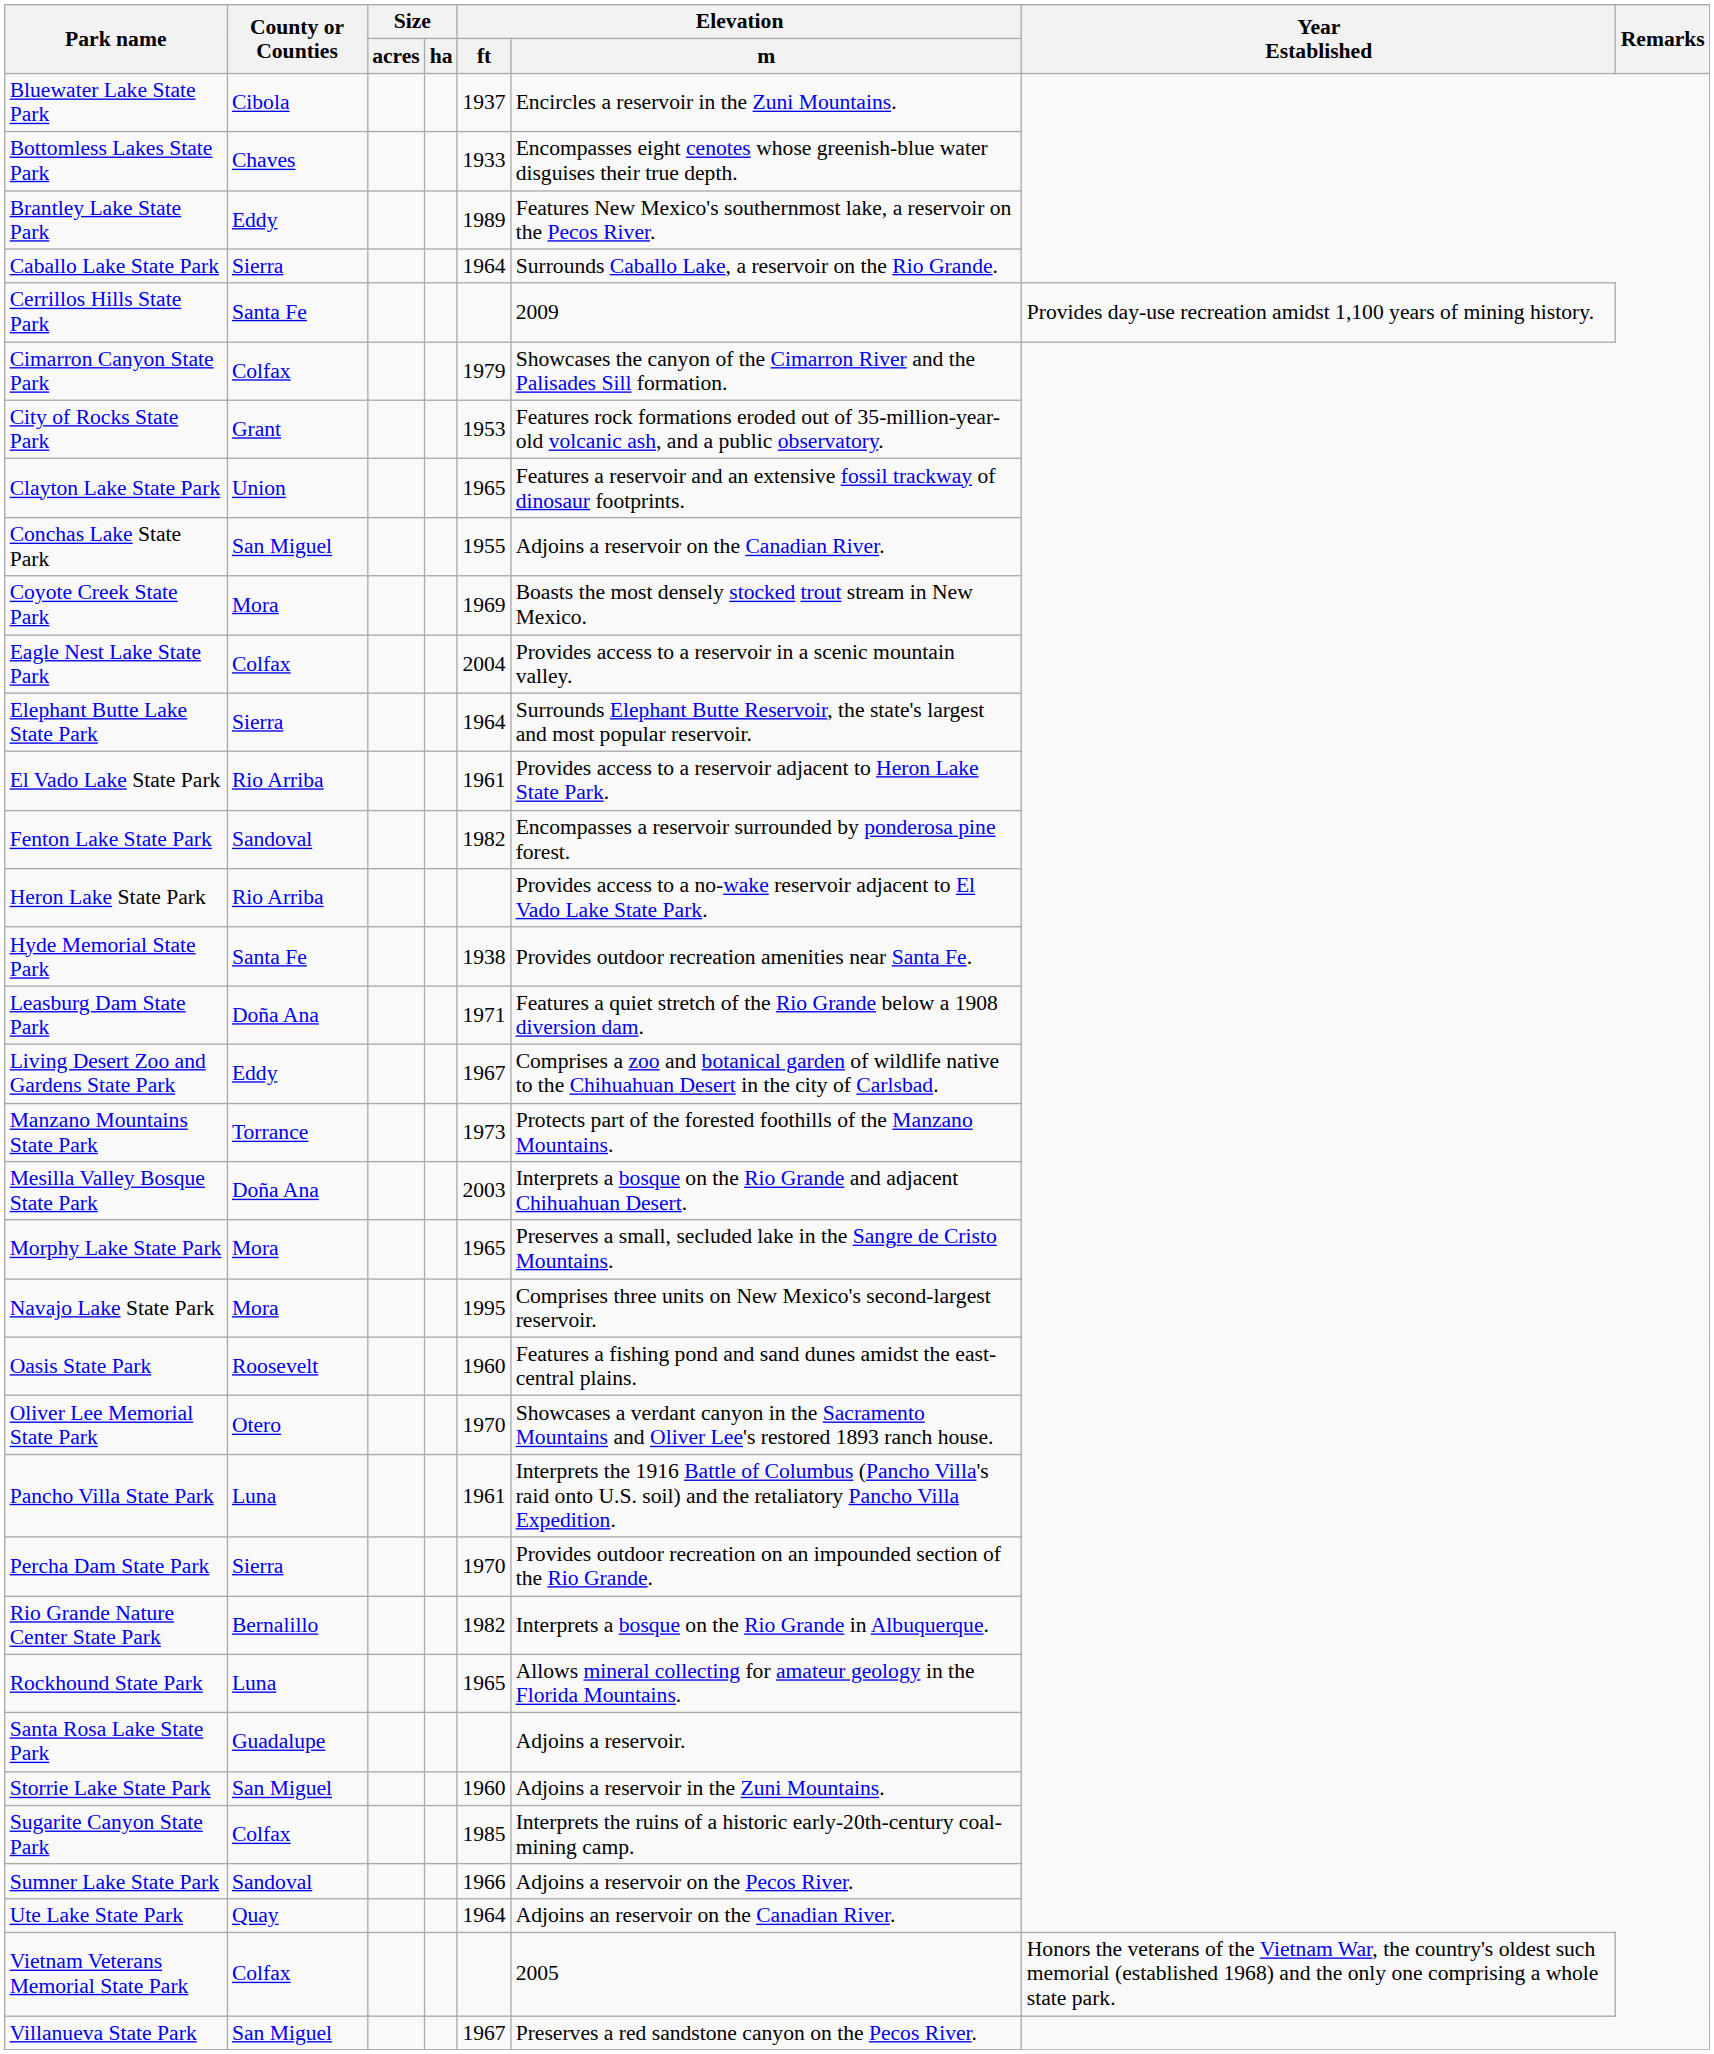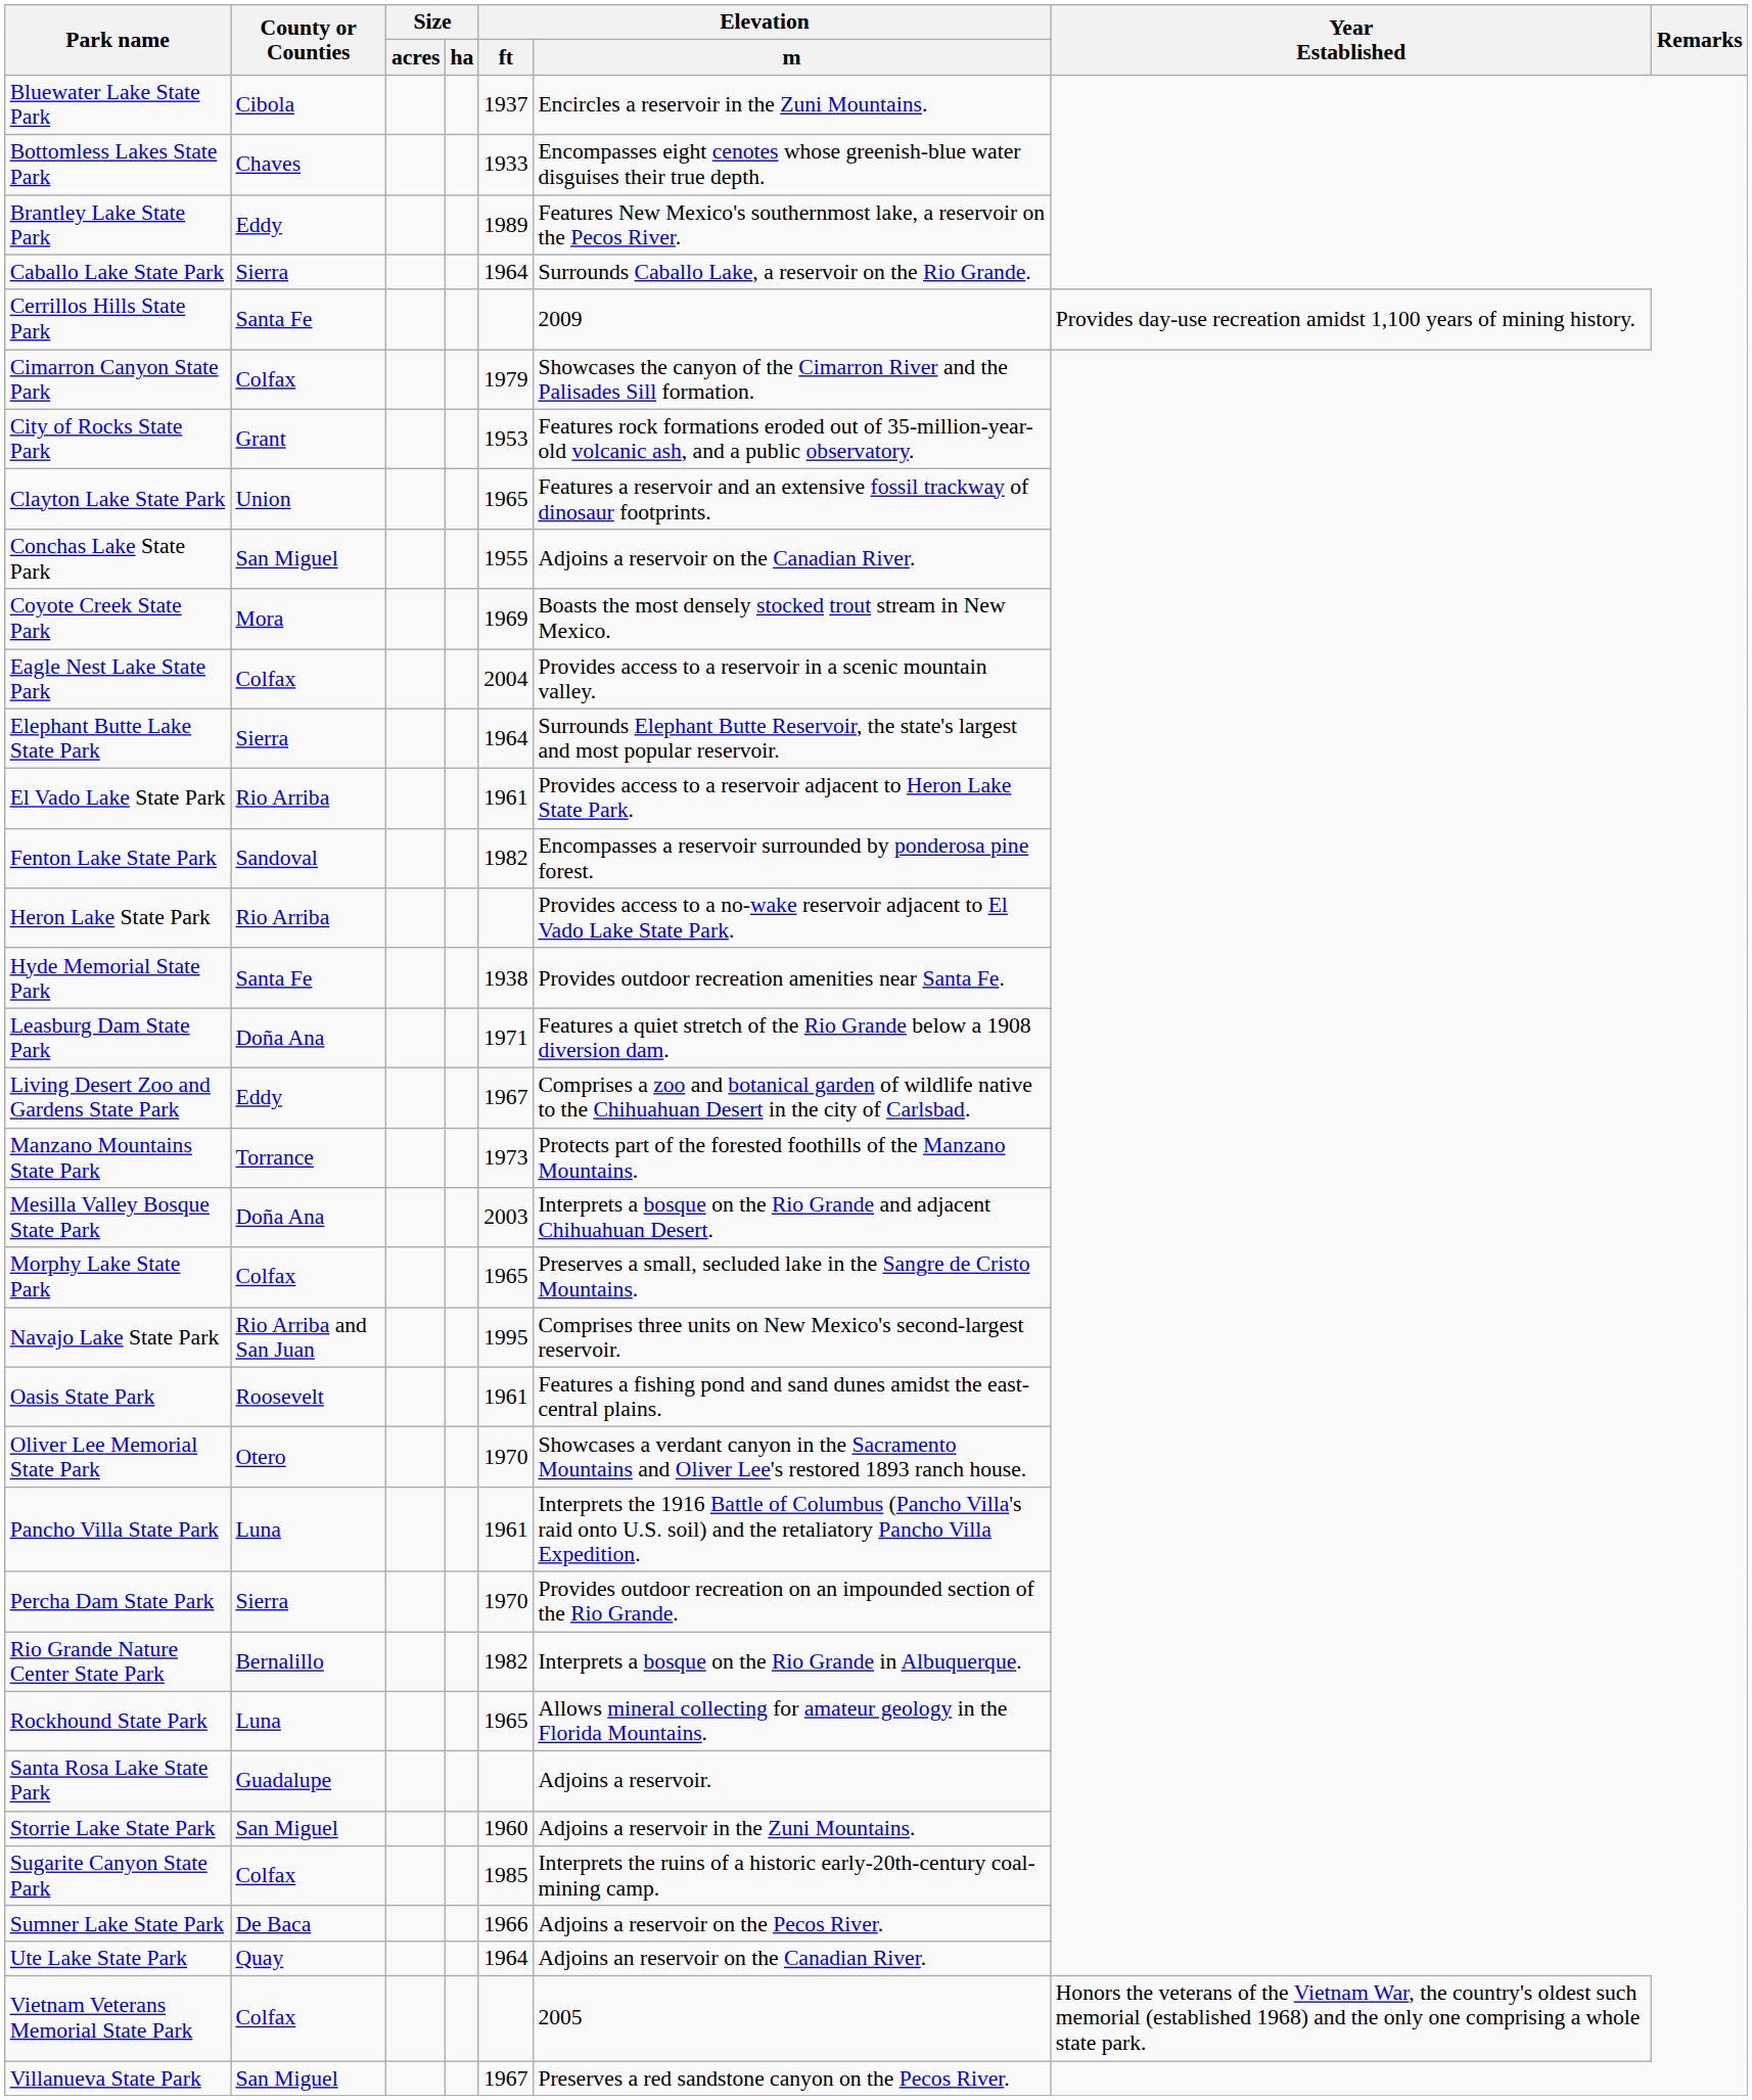 <table class="wikitable sortable" style="width:100%">
 <tr>
 <th style="width:*;" rowspan=2><strong>Park name</strong></th>
 <th style="width:*;" rowspan=2><strong>County or Counties</strong></th>
 <th style="width:*;" colspan=2><strong>Size</strong></th>
 <th style="width:*;" colspan=2><strong>Elevation</strong></th>
 <th style="width:*;" rowspan=2><strong>Year<br>Established</strong></th>
 <th style="width:*;" class="unsortable" rowspan=2><strong>Remarks</strong></th>
 </tr>
 <tr>
 <th>acres</th>
 <th>ha</th>
 <th>ft</th>
 <th>m</th>
 </tr>
 <tr>
 <td><a href='#'>Bluewater Lake State Park</a></td>
 <td><a href='#'>Cibola</a></td>
 <td></td>
 <td></td>
 <td>1937</td>
 <td>Encircles a  reservoir in the <a href='#'>Zuni Mountains</a>.</td>
 </tr>
 <tr>
 <td><a href='#'>Bottomless Lakes State Park</a></td>
 <td><a href='#'>Chaves</a></td>
 <td></td>
 <td></td>
 <td>1933</td>
 <td>Encompasses eight <a href='#'>cenotes</a> whose greenish-blue water disguises their true depth.</td>
 </tr>
 <tr>
 <td><a href='#'>Brantley Lake State Park</a></td>
 <td><a href='#'>Eddy</a></td>
 <td></td>
 <td></td>
 <td>1989</td>
 <td>Features New Mexico's southernmost lake, a  reservoir on the <a href='#'>Pecos River</a>.</td>
 </tr>
 <tr>
 <td><a href='#'>Caballo Lake State Park</a></td>
 <td><a href='#'>Sierra</a></td>
 <td></td>
 <td></td>
 <td>1964</td>
 <td>Surrounds <a href='#'>Caballo Lake</a>, a  reservoir on the <a href='#'>Rio Grande</a>.</td>
 </tr>
 <tr>
 <td><a href='#'>Cerrillos Hills State Park</a></td>
 <td><a href='#'>Santa Fe</a></td>
 <td></td>
 <td></td>
 <td></td>
 <td>2009</td>
 <td>Provides day-use recreation amidst 1,100 years of mining history.</td>
 </tr>
 <tr>
 <td><a href='#'>Cimarron Canyon State Park</a></td>
 <td><a href='#'>Colfax</a></td>
 <td></td>
 <td></td>
 <td>1979</td>
 <td>Showcases the canyon of the <a href='#'>Cimarron River</a> and the <a href='#'>Palisades Sill</a> formation.</td>
 </tr>
 <tr>
 <td><a href='#'>City of Rocks State Park</a></td>
 <td><a href='#'>Grant</a></td>
 <td></td>
 <td></td>
 <td>1953</td>
 <td>Features rock formations eroded out of 35-million-year-old <a href='#'>volcanic ash</a>, and a public <a href='#'>observatory</a>.</td>
 </tr>
 <tr>
 <td><a href='#'>Clayton Lake State Park</a></td>
 <td><a href='#'>Union</a></td>
 <td></td>
 <td></td>
 <td>1965</td>
 <td>Features a  reservoir and an extensive <a href='#'>fossil trackway</a> of <a href='#'>dinosaur</a> footprints.</td>
 </tr>
 <tr>
 <td><a href='#'>Conchas Lake</a> State Park</td>
 <td><a href='#'>San Miguel</a></td>
 <td></td>
 <td></td>
 <td>1955</td>
 <td>Adjoins a  reservoir on the <a href='#'>Canadian River</a>.</td>
 </tr>
 <tr>
 <td><a href='#'>Coyote Creek State Park</a></td>
 <td><a href='#'>Mora</a></td>
 <td></td>
 <td></td>
 <td>1969</td>
 <td>Boasts the most densely <a href='#'>stocked</a> <a href='#'>trout</a> stream in New Mexico.</td>
 </tr>
 <tr>
 <td><a href='#'>Eagle Nest Lake State Park</a></td>
 <td><a href='#'>Colfax</a></td>
 <td></td>
 <td></td>
 <td>2004</td>
 <td>Provides access to a  reservoir in a scenic mountain valley.</td>
 </tr>
 <tr>
 <td><a href='#'>Elephant Butte Lake State Park</a></td>
 <td><a href='#'>Sierra</a></td>
 <td></td>
 <td></td>
 <td>1964</td>
 <td>Surrounds <a href='#'>Elephant Butte Reservoir</a>, the state's largest and most popular reservoir.</td>
 </tr>
 <tr>
 <td><a href='#'>El Vado Lake</a> State Park</td>
 <td><a href='#'>Rio Arriba</a></td>
 <td></td>
 <td></td>
 <td>1961</td>
 <td>Provides access to a  reservoir adjacent to <a href='#'>Heron Lake State Park</a>.</td>
 </tr>
 <tr>
 <td><a href='#'>Fenton Lake State Park</a></td>
 <td><a href='#'>Sandoval</a></td>
 <td></td>
 <td></td>
 <td>1982</td>
 <td>Encompasses a  reservoir surrounded by <a href='#'>ponderosa pine</a> forest.</td>
 </tr>
 <tr>
 <td><a href='#'>Heron Lake</a> State Park</td>
 <td><a href='#'>Rio Arriba</a></td>
 <td></td>
 <td></td>
 <td></td>
 <td>Provides access to a  no-<a href='#'>wake</a> reservoir adjacent to <a href='#'>El Vado Lake State Park</a>.</td>
 </tr>
 <tr>
 <td><a href='#'>Hyde Memorial State Park</a></td>
 <td><a href='#'>Santa Fe</a></td>
 <td></td>
 <td></td>
 <td>1938</td>
 <td>Provides outdoor recreation amenities near <a href='#'>Santa Fe</a>.</td>
 </tr>
 <tr>
 <td><a href='#'>Leasburg Dam State Park</a></td>
 <td><a href='#'>Doña Ana</a></td>
 <td></td>
 <td></td>
 <td>1971</td>
 <td>Features a quiet stretch of the <a href='#'>Rio Grande</a> below a 1908 <a href='#'>diversion dam</a>.</td>
 </tr>
 <tr>
 <td><a href='#'>Living Desert Zoo and Gardens State Park</a></td>
 <td><a href='#'>Eddy</a></td>
 <td></td>
 <td></td>
 <td>1967</td>
 <td>Comprises a <a href='#'>zoo</a> and <a href='#'>botanical garden</a> of wildlife native to the <a href='#'>Chihuahuan Desert</a> in the city of <a href='#'>Carlsbad</a>.</td>
 </tr>
 <tr>
 <td><a href='#'>Manzano Mountains State Park</a></td>
 <td><a href='#'>Torrance</a></td>
 <td></td>
 <td></td>
 <td>1973</td>
 <td>Protects part of the forested foothills of the <a href='#'>Manzano Mountains</a>.</td>
 </tr>
 <tr>
 <td><a href='#'>Mesilla Valley Bosque State Park</a></td>
 <td><a href='#'>Doña Ana</a></td>
 <td></td>
 <td></td>
 <td>2003</td>
 <td>Interprets a <a href='#'>bosque</a> on the <a href='#'>Rio Grande</a> and adjacent <a href='#'>Chihuahuan Desert</a>.</td>
 </tr>
 <tr>
 <td><a href='#'>Morphy Lake State Park</a></td>
-<td><a href='#'>Mora</a></td>
+<td><a href='#'>Colfax</a></td>
 <td></td>
 <td></td>
 <td>1965</td>
 <td>Preserves a small, secluded lake in the <a href='#'>Sangre de Cristo Mountains</a>.</td>
 </tr>
 <tr>
 <td><a href='#'>Navajo Lake</a> State Park</td>
-<td><a href='#'>Mora</a></td>
+<td><a href='#'>Rio Arriba</a> and <a href='#'>San Juan</a></td>
 <td></td>
 <td></td>
 <td>1995</td>
 <td>Comprises three units on New Mexico's second-largest reservoir.</td>
 </tr>
 <tr>
 <td><a href='#'>Oasis State Park</a></td>
 <td><a href='#'>Roosevelt</a></td>
 <td></td>
 <td></td>
-<td>1960</td>
+<td>1961</td>
 <td>Features a fishing pond and sand dunes amidst the east-central plains.</td>
 </tr>
 <tr>
 <td><a href='#'>Oliver Lee Memorial State Park</a></td>
 <td><a href='#'>Otero</a></td>
 <td></td>
 <td></td>
 <td>1970</td>
 <td>Showcases a verdant canyon in the <a href='#'>Sacramento Mountains</a> and <a href='#'>Oliver Lee</a>'s restored 1893 ranch house.</td>
 </tr>
 <tr>
 <td><a href='#'>Pancho Villa State Park</a></td>
 <td><a href='#'>Luna</a></td>
 <td></td>
 <td></td>
 <td>1961</td>
 <td>Interprets the 1916 <a href='#'>Battle of Columbus</a> (<a href='#'>Pancho Villa</a>'s raid onto U.S. soil) and the retaliatory <a href='#'>Pancho Villa Expedition</a>.</td>
 </tr>
 <tr>
 <td><a href='#'>Percha Dam State Park</a></td>
 <td><a href='#'>Sierra</a></td>
 <td></td>
 <td></td>
 <td>1970</td>
 <td>Provides outdoor recreation on an impounded section of the <a href='#'>Rio Grande</a>.</td>
 </tr>
 <tr>
 <td><a href='#'>Rio Grande Nature Center State Park</a></td>
 <td><a href='#'>Bernalillo</a></td>
 <td></td>
 <td></td>
 <td>1982</td>
 <td>Interprets a <a href='#'>bosque</a> on the <a href='#'>Rio Grande</a> in <a href='#'>Albuquerque</a>.</td>
 </tr>
 <tr>
 <td><a href='#'>Rockhound State Park</a></td>
 <td><a href='#'>Luna</a></td>
 <td></td>
 <td></td>
 <td>1965</td>
 <td>Allows <a href='#'>mineral collecting</a> for <a href='#'>amateur geology</a> in the <a href='#'>Florida Mountains</a>.</td>
 </tr>
 <tr>
 <td><a href='#'>Santa Rosa Lake State Park</a></td>
 <td><a href='#'>Guadalupe</a></td>
 <td></td>
 <td></td>
 <td></td>
 <td>Adjoins a  reservoir.</td>
 </tr>
 <tr>
 <td><a href='#'>Storrie Lake State Park</a></td>
 <td><a href='#'>San Miguel</a></td>
 <td></td>
 <td></td>
 <td>1960</td>
 <td>Adjoins a  reservoir in the <a href='#'>Zuni Mountains</a>.</td>
 </tr>
 <tr>
 <td><a href='#'>Sugarite Canyon State Park</a></td>
 <td><a href='#'>Colfax</a></td>
 <td></td>
 <td></td>
 <td>1985</td>
 <td>Interprets the ruins of a historic early-20th-century coal-mining camp.</td>
 </tr>
 <tr>
 <td><a href='#'>Sumner Lake State Park</a></td>
-<td><a href='#'>Sandoval</a></td>
+<td><a href='#'>De Baca</a></td>
 <td></td>
 <td></td>
 <td>1966</td>
 <td>Adjoins a  reservoir on the <a href='#'>Pecos River</a>.</td>
 </tr>
 <tr>
 <td><a href='#'>Ute Lake State Park</a></td>
 <td><a href='#'>Quay</a></td>
 <td></td>
 <td></td>
 <td>1964</td>
 <td>Adjoins an  reservoir on the <a href='#'>Canadian River</a>.</td>
 </tr>
 <tr>
 <td><a href='#'>Vietnam Veterans Memorial State Park</a></td>
 <td><a href='#'>Colfax</a></td>
 <td></td>
 <td></td>
 <td></td>
 <td>2005</td>
 <td>Honors the veterans of the <a href='#'>Vietnam War</a>, the country's oldest such memorial (established 1968) and the only one comprising a whole state park.</td>
 </tr>
 <tr>
 <td><a href='#'>Villanueva State Park</a></td>
 <td><a href='#'>San Miguel</a></td>
 <td></td>
 <td></td>
 <td>1967</td>
 <td>Preserves a red sandstone canyon on the <a href='#'>Pecos River</a>.</td>
 </tr>
 <tr>
 </tr>
 </table>
